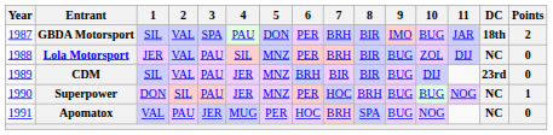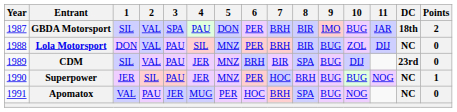 <table class="wikitable" style="text-align:center; font-size:85%">
 <tr>
 <th>Year</th>
 <th>Entrant</th>
 <th>1</th>
 <th>2</th>
 <th>3</th>
 <th>4</th>
 <th>5</th>
 <th>6</th>
 <th>7</th>
 <th>8</th>
 <th>9</th>
 <th>10</th>
 <th>11</th>
 <th>DC</th>
 <th>Points</th>
 </tr>
 <tr>
 <td><a href='#'>1987</a></td>
 <th nowrap>GBDA Motorsport</th>
 <td style="background:#CFCFFF;"><a href='#'>SIL</a><br></td>
 <td style="background:#CFCFFF;"><a href='#'>VAL</a><br></td>
 <td style="background:#CFCFFF;"><a href='#'>SPA</a><br></td>
 <td style="background:#DFFFDF;"><a href='#'>PAU</a><br></td>
 <td style="background:#CFCFFF;"><a href='#'>DON</a><br></td>
 <td style="background:#EFCFFF;"><a href='#'>PER</a><br></td>
 <td style="background:#CFCFFF;"><a href='#'>BRH</a><br></td>
 <td style="background:#CFCFFF;"><a href='#'>BIR</a><br></td>
 <td style="background:#FFCFCF;"><a href='#'>IMO</a><br></td>
 <td style="background:#EFCFFF;"><a href='#'>BUG</a><br></td>
 <td style="background:#CFCFFF;"><a href='#'>JAR</a><br></td>
 <th>18th</th>
 <th>2</th>
 </tr>
 <tr>
 <td><a href='#'>1988</a></td>
 <th nowrap><a href='#'>Lola Motorsport</a></th>
-<td style="background:#EFCFFF;"><a href='#'>JER</a><br></td>
+<td style="background:#EFCFFF;"><a href='#'>DON</a><br></td>
 <td style="background:#CFCFFF;"><a href='#'>VAL</a><br></td>
 <td style="background:#EFCFFF;"><a href='#'>PAU</a><br></td>
 <td style="background:#FFCFCF;"><a href='#'>SIL</a><br></td>
 <td style="background:#CFCFFF;"><a href='#'>MNZ</a><br></td>
 <td style="background:#FFCFCF;"><a href='#'>PER</a><br></td>
 <td style="background:#FFCFCF;"><a href='#'>BRH</a><br></td>
 <td style="background:#CFCFFF;"><a href='#'>BIR</a><br></td>
 <td style="background:#CFCFFF;"><a href='#'>BUG</a><br></td>
 <td style="background:#EFCFFF;"><a href='#'>ZOL</a><br></td>
 <td style="background:#CFCFFF;"><a href='#'>DIJ</a><br></td>
 <th>NC</th>
 <th>0</th>
 </tr>
 <tr>
 <td><a href='#'>1989</a></td>
 <th>CDM</th>
 <td style="background:#CFCFFF;"><a href='#'>SIL</a><br></td>
 <td style="background:#EFCFFF;"><a href='#'>VAL</a><br></td>
 <td style="background:#EFCFFF;"><a href='#'>PAU</a><br></td>
 <td style="background:#EFCFFF;"><a href='#'>JER</a><br></td>
 <td style="background:#EFCFFF;"><a href='#'>MNZ</a><br></td>
 <td style="background:#CFCFFF;"><a href='#'>BRH</a><br></td>
 <td style="background:#EFCFFF;"><a href='#'>BIR</a><br></td>
-<td style="background:#CFCFFF;"><a href='#'>BIR</a><br></td>
+<td style="background:#CFCFFF;"><a href='#'>SPA</a><br></td>
 <td style="background:#EFCFFF;"><a href='#'>BUG</a><br></td>
 <td style="background:#CFCFFF;"><a href='#'>DIJ</a><br></td>
 <td></td>
 <th>23rd</th>
 <th>0</th>
 </tr>
 <tr>
 <td><a href='#'>1990</a></td>
 <th>Superpower</th>
-<td style="background:#EFCFFF;"><a href='#'>DON</a><br></td>
+<td style="background:#EFCFFF;"><a href='#'>JER</a><br></td>
 <td style="background:#FFCFCF;"><a href='#'>SIL</a><br></td>
 <td style="background:#FFCFCF;"><a href='#'>PAU</a><br></td>
 <td style="background:#EFCFFF;"><a href='#'>JER</a><br></td>
 <td style="background:#EFCFFF;"><a href='#'>MNZ</a><br></td>
 <td style="background:#FFCFCF;"><a href='#'>PER</a><br></td>
 <td style="background:#CFCFFF;"><a href='#'>HOC</a><br></td>
 <td style="background:#EFCFFF;"><a href='#'>BRH</a><br></td>
 <td style="background:#EFCFFF;"><a href='#'>BUG</a><br></td>
 <td style="background:#DFFFDF;"><a href='#'>BUG</a><br></td>
 <td style="background:#EFCFFF;"><a href='#'>NOG</a><br></td>
 <th>NC</th>
 <th>1</th>
 </tr>
 <tr>
 <td><a href='#'>1991</a></td>
 <th>Apomatox</th>
 <td style="background:#CFCFFF;"><a href='#'>VAL</a><br></td>
 <td style="background:#EFCFFF;"><a href='#'>PAU</a><br></td>
 <td style="background:#CFCFFF;"><a href='#'>JER</a><br></td>
 <td style="background:#CFCFFF;"><a href='#'>MUG</a><br></td>
 <td style="background:#EFCFFF;"><a href='#'>PER</a><br></td>
 <td style="background:#EFCFFF;"><a href='#'>HOC</a><br></td>
 <td style="background:#FFCFCF;"><a href='#'>BRH</a><br></td>
 <td style="background:#CFCFFF;"><a href='#'>SPA</a><br></td>
 <td style="background:#EFCFFF;"><a href='#'>BUG</a><br></td>
 <td style="background:#EFCFFF;"><a href='#'>NOG</a><br></td>
 <td></td>
 <th>NC</th>
 <th>0</th>
 </tr>
 <tr>
 <th colspan="15"></th>
 </tr>
 </table>
